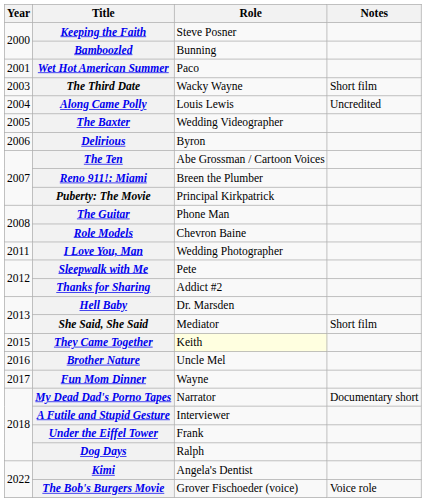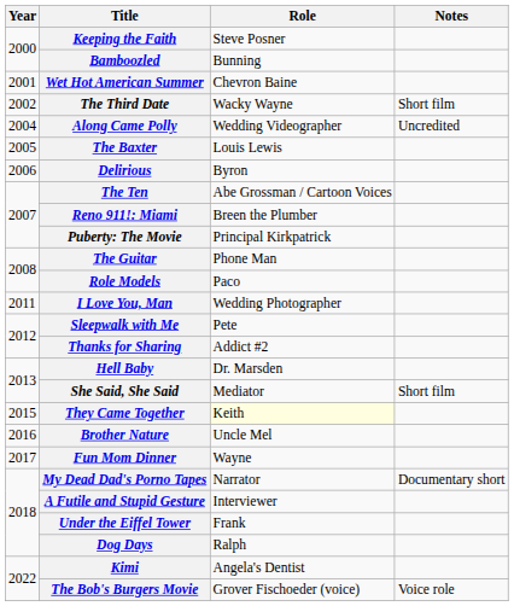 <table class="wikitable plainrowheaders">
 <tr>
 <th>Year</th>
 <th>Title</th>
 <th>Role</th>
 <th>Notes</th>
 </tr>
 <tr>
 <td rowspan="2">2000</td>
 <th scope="row"><em><a href='#'>Keeping the Faith</a></em></th>
 <td>Steve Posner</td>
 <td></td>
 </tr>
 <tr>
 <th scope="row"><em><a href='#'>Bamboozled</a></em></th>
 <td>Bunning</td>
 <td></td>
 </tr>
 <tr>
 <td>2001</td>
 <th scope="row"><em><a href='#'>Wet Hot American Summer</a></em></th>
-<td>Paco</td>
+<td>Chevron Baine</td>
 <td></td>
 </tr>
 <tr>
-<td>2003</td>
+<td>2002</td>
 <th scope="row"><em>The Third Date</em></th>
 <td>Wacky Wayne</td>
 <td>Short film</td>
 </tr>
 <tr>
 <td>2004</td>
 <th scope="row"><em><a href='#'>Along Came Polly</a></em></th>
-<td>Louis Lewis</td>
+<td>Wedding Videographer</td>
 <td>Uncredited</td>
 </tr>
 <tr>
 <td>2005</td>
 <th scope="row"><em><a href='#'>The Baxter</a></em></th>
-<td>Wedding Videographer</td>
+<td>Louis Lewis</td>
 <td></td>
 </tr>
 <tr>
 <td>2006</td>
 <th scope="row"><em><a href='#'>Delirious</a></em></th>
 <td>Byron</td>
 <td></td>
 </tr>
 <tr>
 <td rowspan="3">2007</td>
 <th scope="row"><em><a href='#'>The Ten</a></em></th>
 <td>Abe Grossman / Cartoon Voices</td>
 <td></td>
 </tr>
 <tr>
 <th scope="row"><em><a href='#'>Reno 911!: Miami</a></em></th>
 <td>Breen the Plumber</td>
 <td></td>
 </tr>
 <tr>
 <th scope="row"><em>Puberty: The Movie</em></th>
 <td>Principal Kirkpatrick</td>
 <td></td>
 </tr>
 <tr>
 <td rowspan="2">2008</td>
 <th scope="row"><em><a href='#'>The Guitar</a></em></th>
 <td>Phone Man</td>
 <td></td>
 </tr>
 <tr>
 <th scope="row"><em><a href='#'>Role Models</a></em></th>
-<td>Chevron Baine</td>
+<td>Paco</td>
 <td></td>
 </tr>
 <tr>
 <td>2011</td>
 <th scope="row"><em><a href='#'>I Love You, Man</a></em></th>
 <td>Wedding Photographer</td>
 <td></td>
 </tr>
 <tr>
 <td rowspan="2">2012</td>
 <th scope="row"><em><a href='#'>Sleepwalk with Me</a></em></th>
 <td>Pete</td>
 <td></td>
 </tr>
 <tr>
 <th scope="row"><em><a href='#'>Thanks for Sharing</a></em></th>
 <td>Addict #2</td>
 <td></td>
 </tr>
 <tr>
 <td rowspan="2">2013</td>
 <th scope="row"><em><a href='#'>Hell Baby</a></em></th>
 <td>Dr. Marsden</td>
 <td></td>
 </tr>
 <tr>
 <th scope="row"><em>She Said, She Said</em></th>
 <td>Mediator</td>
 <td>Short film</td>
 </tr>
 <tr>
 <td>2015</td>
 <th scope="row"><em><a href='#'>They Came Together</a></em></th>
 <td style="background: lightyellow;">Keith</td>
 <td></td>
 </tr>
 <tr>
 <td>2016</td>
 <th scope="row"><em><a href='#'>Brother Nature</a></em></th>
 <td>Uncle Mel</td>
 <td></td>
 </tr>
 <tr>
 <td>2017</td>
 <th scope="row"><em><a href='#'>Fun Mom Dinner</a></em></th>
 <td>Wayne</td>
 <td></td>
 </tr>
 <tr>
 <td rowspan="4">2018</td>
 <th scope="row"><em><a href='#'>My Dead Dad's Porno Tapes</a></em></th>
 <td>Narrator</td>
 <td>Documentary short</td>
 </tr>
 <tr>
 <th scope="row"><em><a href='#'>A Futile and Stupid Gesture</a></em></th>
 <td>Interviewer</td>
 <td></td>
 </tr>
 <tr>
 <th scope="row"><em><a href='#'>Under the Eiffel Tower</a></em></th>
 <td>Frank</td>
 <td></td>
 </tr>
 <tr>
 <th scope="row"><em><a href='#'>Dog Days</a></em></th>
 <td>Ralph</td>
 <td></td>
 </tr>
 <tr>
 <td rowspan="2">2022</td>
 <th scope="row"><em><a href='#'>Kimi</a></em></th>
 <td>Angela's Dentist</td>
 <td></td>
 </tr>
 <tr>
 <th scope="row"><em><a href='#'>The Bob's Burgers Movie</a></em></th>
 <td>Grover Fischoeder (voice)</td>
 <td>Voice role</td>
 </tr>
 </table>
